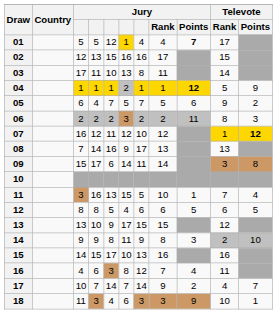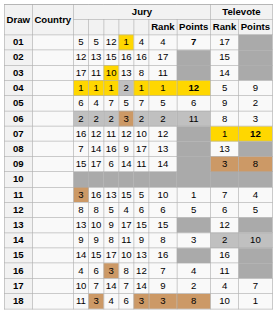 <table class="sortable wikitable collapsible plainrowheaders" style="text-align:center;">
 <tr>
 </tr>
 <tr>
 <th scope="col" rowspan="2">Draw</th>
 <th scope="col" rowspan="2">Country</th>
 <th scope="col" colspan="7">Jury</th>
 <th scope="col" colspan="2">Televote</th>
 </tr>
 <tr>
 <th scope="col"><small></small></th>
 <th scope="col"><small></small></th>
 <th scope="col"><small></small></th>
 <th scope="col"><small></small></th>
 <th scope="col"><small></small></th>
 <th scope="col">Rank</th>
 <th scope="col">Points</th>
 <th scope="col">Rank</th>
 <th scope="col">Points</th>
 </tr>
 <tr>
 <th scope="row" style="text-align:center;">01</th>
 <td style="text-align:left;"></td>
 <td>5</td>
 <td>5</td>
 <td>12</td>
 <td style="background:gold;">1</td>
 <td>4</td>
 <td>4</td>
 <td><strong>7</strong></td>
 <td>17</td>
 <td style="background:#AAAAAA;"></td>
 </tr>
 <tr>
 <th scope="row" style="text-align:center;">02</th>
 <td style="text-align:left;"></td>
 <td>12</td>
 <td>13</td>
 <td>15</td>
 <td>16</td>
 <td>16</td>
 <td>17</td>
 <td style="background:#AAAAAA;"></td>
 <td>15</td>
 <td style="background:#AAAAAA;"></td>
 </tr>
 <tr>
 <th scope="row" style="text-align:center;">03</th>
 <td style="text-align:left;"></td>
 <td>17</td>
 <td>11</td>
-<td>10</td>
+<td style="background: gold;">10</td>
 <td>13</td>
 <td>8</td>
 <td>11</td>
 <td style="background:#AAAAAA;"></td>
 <td>14</td>
 <td style="background:#AAAAAA;"></td>
 </tr>
 <tr>
 <th scope="row" style="text-align:center;">04</th>
 <td style="text-align:left;"></td>
 <td style="background:gold;">1</td>
 <td style="background:gold;">1</td>
 <td style="background:gold;">1</td>
 <td style="background:silver;">2</td>
 <td style="background:gold;">1</td>
 <td style="background:gold;">1</td>
 <td style="background:gold;"><strong>12</strong></td>
 <td>5</td>
 <td>9</td>
 </tr>
 <tr>
 <th scope="row" style="text-align:center;">05</th>
 <td style="text-align:left;"></td>
 <td>6</td>
 <td>4</td>
 <td>7</td>
 <td>5</td>
 <td>7</td>
 <td>5</td>
 <td>6</td>
 <td>9</td>
 <td>2</td>
 </tr>
 <tr>
 <th scope="row" style="text-align:center;">06</th>
 <td style="text-align:left;"></td>
 <td style="background:silver;">2</td>
 <td style="background:silver;">2</td>
 <td style="background:silver;">2</td>
 <td style="background:#CC9966;">3</td>
 <td style="background:silver;">2</td>
 <td style="background:silver;">2</td>
 <td style="background:silver;">11</td>
 <td>8</td>
 <td>3</td>
 </tr>
 <tr>
 <th scope="row" style="text-align:center;">07</th>
 <td style="text-align:left;"></td>
 <td>16</td>
 <td>12</td>
 <td>11</td>
 <td>12</td>
 <td>10</td>
 <td>12</td>
 <td style="background:#AAAAAA;"></td>
 <td style="background:gold;">1</td>
 <td style="background:gold;"><strong>12</strong></td>
 </tr>
 <tr>
 <th scope="row" style="text-align:center;">08</th>
 <td style="text-align:left;"></td>
 <td>7</td>
 <td>14</td>
 <td>16</td>
 <td>9</td>
 <td>17</td>
 <td>13</td>
 <td style="background:#AAAAAA;"></td>
 <td>13</td>
 <td style="background:#AAAAAA;"></td>
 </tr>
 <tr>
 <th scope="row" style="text-align:center;">09</th>
 <td style="text-align:left;"></td>
 <td>15</td>
 <td>17</td>
 <td>6</td>
 <td>14</td>
 <td>11</td>
 <td>14</td>
 <td style="background:#AAAAAA;"></td>
 <td style="background:#CC9966;">3</td>
 <td style="background:#CC9966;">8</td>
 </tr>
 <tr class="sortbottom">
 <th scope="row" style="text-align:center;">10</th>
 <td style="text-align:left;"></td>
 <td style="background:#AAAAAA;"></td>
 <td style="background:#AAAAAA;"></td>
 <td style="background:#AAAAAA;"></td>
 <td style="background:#AAAAAA;"></td>
 <td style="background:#AAAAAA;"></td>
 <td style="background:#AAAAAA;"></td>
 <td style="background:#AAAAAA;"></td>
 <td style="background:#AAAAAA;"></td>
 <td style="background:#AAAAAA;"></td>
 </tr>
 <tr>
 <th scope="row" style="text-align:center;">11</th>
 <td style="text-align:left;"></td>
 <td style="background:#CC9966;">3</td>
 <td>16</td>
 <td>13</td>
 <td>15</td>
 <td>5</td>
 <td>10</td>
 <td>1</td>
 <td>7</td>
 <td>4</td>
 </tr>
 <tr>
 <th scope="row" style="text-align:center;">12</th>
 <td style="text-align:left;"></td>
 <td>8</td>
 <td>8</td>
 <td>5</td>
 <td>4</td>
 <td>6</td>
 <td>6</td>
 <td>5</td>
 <td>6</td>
 <td>5</td>
 </tr>
 <tr>
 <th scope="row" style="text-align:center;">13</th>
 <td style="text-align:left;"></td>
 <td>13</td>
 <td>10</td>
 <td>9</td>
 <td>17</td>
 <td>15</td>
 <td>15</td>
 <td style="background:#AAAAAA;"></td>
 <td>12</td>
 <td style="background:#AAAAAA;"></td>
 </tr>
 <tr>
 <th scope="row" style="text-align:center;">14</th>
 <td style="text-align:left;"></td>
 <td>9</td>
 <td>9</td>
 <td>8</td>
 <td>11</td>
 <td>9</td>
 <td>8</td>
 <td>3</td>
 <td style="background:silver;">2</td>
 <td style="background:silver;">10</td>
 </tr>
 <tr>
 <th scope="row" style="text-align:center;">15</th>
 <td style="text-align:left;"></td>
 <td>14</td>
 <td>15</td>
 <td>17</td>
 <td>10</td>
 <td>13</td>
 <td>16</td>
 <td style="background:#AAAAAA;"></td>
 <td>16</td>
 <td style="background:#AAAAAA;"></td>
 </tr>
 <tr>
 <th scope="row" style="text-align:center;">16</th>
 <td style="text-align:left;"></td>
 <td>4</td>
 <td>6</td>
 <td style="background:#CC9966;">3</td>
 <td>8</td>
 <td>12</td>
 <td>7</td>
 <td>4</td>
 <td>11</td>
 <td style="background:#AAAAAA;"></td>
 </tr>
 <tr>
 <th scope="row" style="text-align:center;">17</th>
 <td style="text-align:left;"></td>
 <td>10</td>
 <td>7</td>
 <td>14</td>
 <td>7</td>
 <td>14</td>
 <td>9</td>
 <td>2</td>
 <td>4</td>
 <td>7</td>
 </tr>
 <tr>
 <th scope="row" style="text-align:center;">18</th>
 <td style="text-align:left;"></td>
 <td>11</td>
 <td style="background:#CC9966;">3</td>
 <td>4</td>
 <td>6</td>
 <td style="background:#CC9966;">3</td>
 <td style="background:#CC9966;">3</td>
-<td style="background:#CC9966;">9</td>
+<td style="background:#CC9966;">8</td>
 <td>10</td>
 <td>1</td>
 </tr>
 </table>
